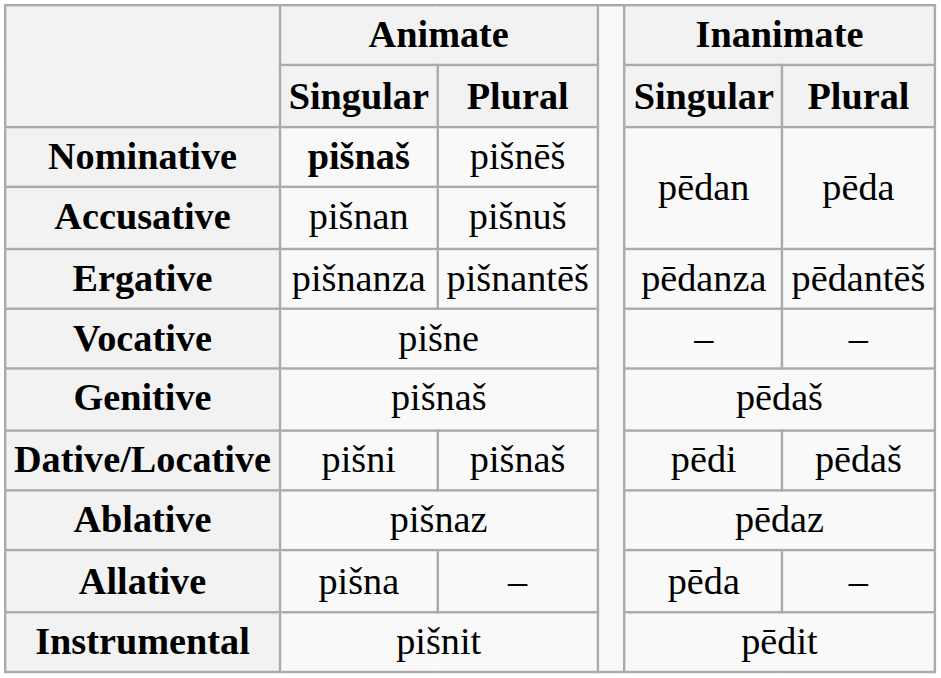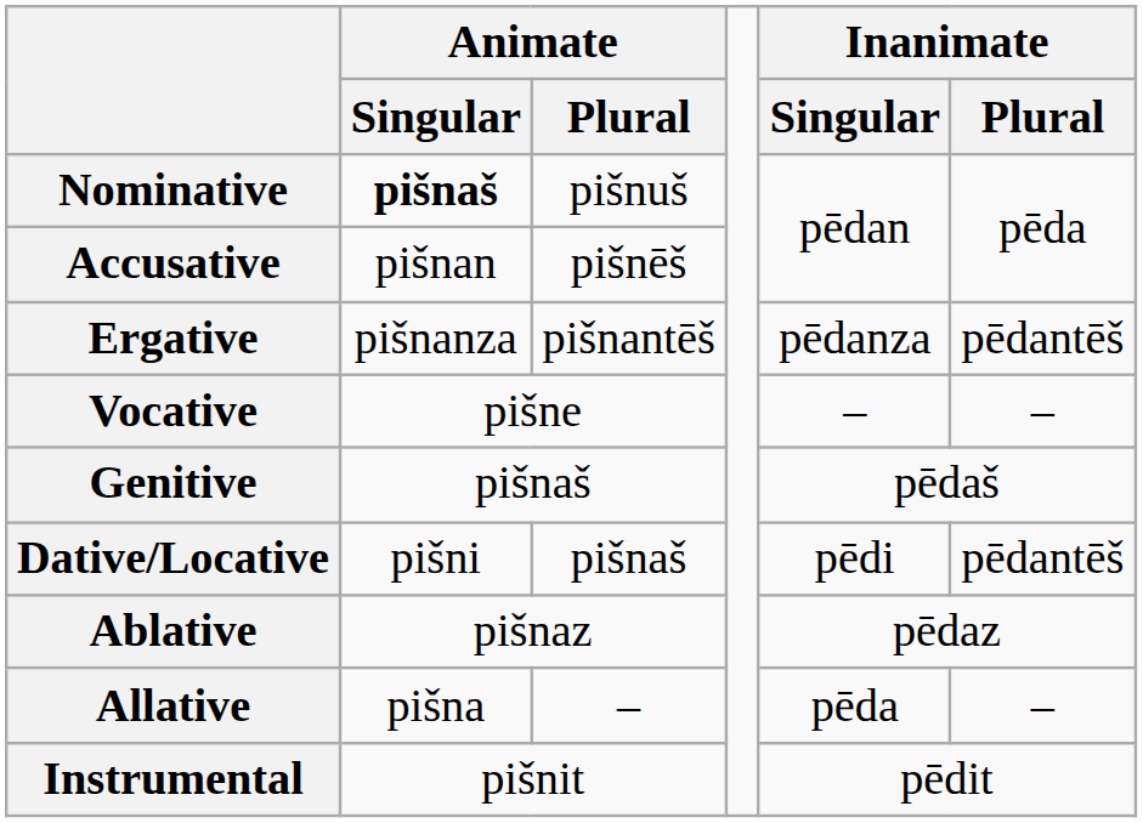 <table class=wikitable style=text-align:center>
 <tr>
 <th rowspan="2"> </th>
 <th colspan="2">Animate</th>
 <td rowspan="11"> </td>
 <th colspan="2">Inanimate</th>
 </tr>
 <tr>
 <th>Singular</th>
 <th>Plural</th>
 <th>Singular</th>
 <th>Plural</th>
 </tr>
 <tr>
 <th>Nominative</th>
 <td><strong>pišnaš</strong></td>
-<td>pišnēš</td>
+<td>pišnuš</td>
 <td rowspan="2">pēdan</td>
 <td rowspan="2">pēda</td>
 </tr>
 <tr>
 <th>Accusative</th>
 <td>pišnan</td>
-<td>pišnuš</td>
+<td>pišnēš</td>
 </tr>
 <tr>
 <th>Ergative</th>
 <td>pišnanza</td>
 <td>pišnantēš</td>
 <td>pēdanza</td>
 <td>pēdantēš</td>
 </tr>
 <tr>
 <th>Vocative</th>
 <td colspan="2">pišne</td>
 <td>–</td>
 <td>–</td>
 </tr>
 <tr>
 <th>Genitive</th>
 <td colspan="2">pišnaš</td>
 <td colspan="2">pēdaš</td>
 </tr>
 <tr>
 <th>Dative/Locative</th>
 <td>pišni</td>
 <td>pišnaš</td>
 <td>pēdi</td>
-<td>pēdaš</td>
+<td>pēdantēš</td>
 </tr>
 <tr>
 <th>Ablative</th>
 <td colspan="2">pišnaz</td>
 <td colspan="2">pēdaz</td>
 </tr>
 <tr>
 <th>Allative</th>
 <td>pišna</td>
 <td>–</td>
 <td>pēda</td>
 <td>–</td>
 </tr>
 <tr>
 <th>Instrumental</th>
 <td colspan="2">pišnit</td>
 <td colspan="2">pēdit</td>
 </tr>
 </table>
